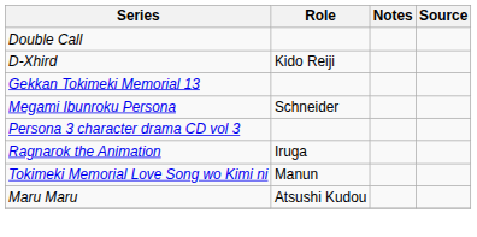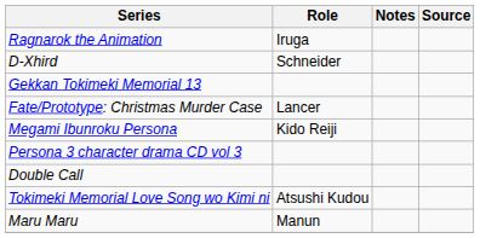 <table class="wikitable sortable plainrowheaders">
 <tr>
 <th>Series</th>
 <th>Role</th>
 <th class="unsortable">Notes</th>
 <th class="unsortable">Source</th>
 </tr>
 <tr>
-<td><em>Double Call</em></td>
-<td></td>
+<td><em><a href='#'>Ragnarok the Animation</a></em></td>
+<td>Iruga</td>
 <td></td>
 <td></td>
 </tr>
 <tr>
 <td><em>D-Xhird</em></td>
-<td>Kido Reiji</td>
+<td>Schneider</td>
 <td></td>
 <td></td>
 </tr>
 <tr>
 <td><em><a href='#'>Gekkan Tokimeki Memorial 13</a></em></td>
 <td></td>
 <td></td>
 <td></td>
 </tr>
 <tr>
+<td><em><a href='#'>Fate/Prototype</a>: Christmas Murder Case</em></td>
+<td>Lancer</td>
+<td></td>
+<td></td>
+</tr>
+<tr>
 <td><em><a href='#'>Megami Ibunroku Persona</a></em></td>
-<td>Schneider</td>
+<td>Kido Reiji</td>
 <td></td>
 <td></td>
 </tr>
 <tr>
 <td><em><a href='#'>Persona 3 character drama CD vol 3</a></em></td>
 <td></td>
 <td></td>
 <td></td>
 </tr>
 <tr>
-<td><em><a href='#'>Ragnarok the Animation</a></em></td>
-<td>Iruga</td>
+<td><em>Double Call</em></td>
+<td></td>
 <td></td>
 <td></td>
 </tr>
 <tr>
 <td><em><a href='#'>Tokimeki Memorial Love Song wo Kimi ni</a></em></td>
-<td>Manun</td>
+<td>Atsushi Kudou</td>
 <td></td>
 <td></td>
 </tr>
 <tr>
 <td><em>Maru Maru</em></td>
-<td>Atsushi Kudou</td>
+<td>Manun</td>
 <td></td>
 <td></td>
 </tr>
 <tr>
 </tr>
 </table>
